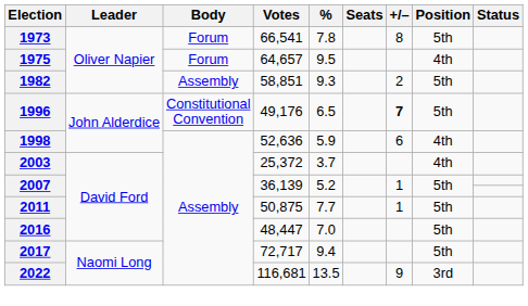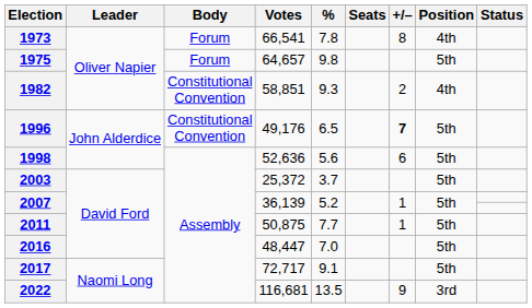 <table class="wikitable" style="font-size:97; text-align:center;">
 <tr>
 <th>Election</th>
 <th>Leader</th>
 <th>Body</th>
 <th>Votes</th>
 <th>%</th>
 <th>Seats</th>
 <th>+/–</th>
 <th>Position</th>
 <th>Status</th>
 </tr>
 <tr>
 <th><a href='#'>1973</a></th>
 <td rowspan=3><a href='#'>Oliver Napier</a></td>
 <td><a href='#'>Forum</a></td>
 <td>66,541</td>
 <td>7.8</td>
 <td></td>
 <td> 8</td>
-<td> 5th</td>
+<td> 4th</td>
 <td></td>
 </tr>
 <tr>
 <th><a href='#'>1975</a></th>
 <td><a href='#'>Forum</a></td>
 <td>64,657</td>
-<td>9.5</td>
+<td>9.8</td>
 <td></td>
 <td></td>
-<td> 4th</td>
+<td> 5th</td>
 <td></td>
 </tr>
 <tr>
 <th><a href='#'>1982</a></th>
-<td><a href='#'>Assembly</a></td>
+<td><a href='#'>Constitutional<br> Convention</a></td>
 <td>58,851</td>
 <td>9.3</td>
 <td></td>
 <td> 2</td>
-<td> 5th</td>
+<td> 4th</td>
 <td></td>
 </tr>
 <tr>
 <th><a href='#'>1996</a></th>
 <td rowspan=2><a href='#'>John Alderdice</a></td>
 <td><a href='#'>Constitutional<br> Convention</a></td>
 <td>49,176</td>
 <td>6.5</td>
 <td></td>
 <td><strong> 7</strong></td>
 <td> 5th</td>
 <td></td>
 </tr>
 <tr>
 <th><a href='#'>1998</a></th>
 <td rowspan=8><a href='#'>Assembly</a></td>
 <td>52,636</td>
-<td>5.9</td>
+<td>5.6</td>
 <td></td>
 <td> 6</td>
-<td> 4th</td>
+<td> 5th</td>
 <td></td>
 </tr>
 <tr>
 <th><a href='#'>2003</a></th>
 <td rowspan=5><a href='#'>David Ford</a></td>
 <td>25,372</td>
 <td>3.7</td>
 <td></td>
 <td></td>
-<td> 4th</td>
+<td> 5th</td>
 <td></td>
 </tr>
 <tr>
 <th rowspan=2><a href='#'>2007</a></th>
 <td rowspan=2>36,139</td>
 <td rowspan=2>5.2</td>
 <td rowspan=2></td>
 <td rowspan=2> 1</td>
 <td rowspan=2> 5th</td>
 <td></td>
 </tr>
 <tr>
 <td></td>
 </tr>
 <tr>
 <th><a href='#'>2011</a></th>
 <td>50,875</td>
 <td>7.7</td>
 <td></td>
 <td> 1</td>
 <td> 5th</td>
 <td></td>
 </tr>
 <tr>
 <th><a href='#'>2016</a></th>
 <td>48,447</td>
 <td>7.0</td>
 <td></td>
 <td></td>
 <td> 5th</td>
 <td></td>
 </tr>
 <tr>
 <th><a href='#'>2017</a></th>
 <td rowspan=2><a href='#'>Naomi Long</a></td>
 <td>72,717</td>
-<td>9.4</td>
+<td>9.1</td>
 <td></td>
 <td></td>
 <td> 5th</td>
 <td></td>
 </tr>
 <tr>
 <th><a href='#'>2022</a></th>
 <td>116,681</td>
 <td>13.5</td>
 <td></td>
 <td> 9</td>
 <td> 3rd</td>
 <td></td>
 </tr>
 </table>
